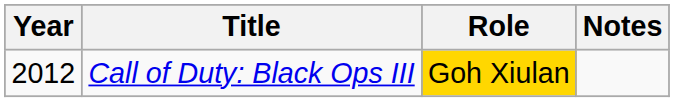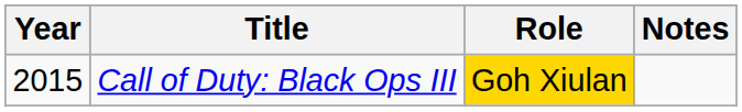 <table class="wikitable sortable">
 <tr>
 <th>Year</th>
 <th>Title</th>
 <th>Role</th>
 <th class="unsortable">Notes</th>
 </tr>
 <tr>
-<td>2012</td>
+<td>2015</td>
 <td><em><a href='#'>Call of Duty: Black Ops III</a></em></td>
 <td style="background: gold;">Goh Xiulan</td>
 <td></td>
 </tr>
 </table>
